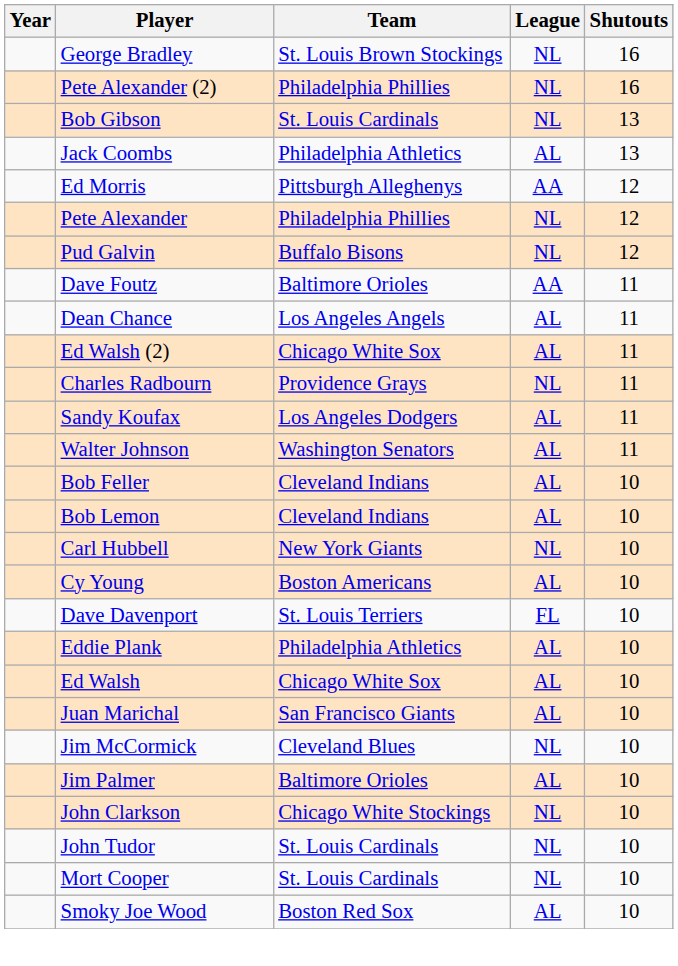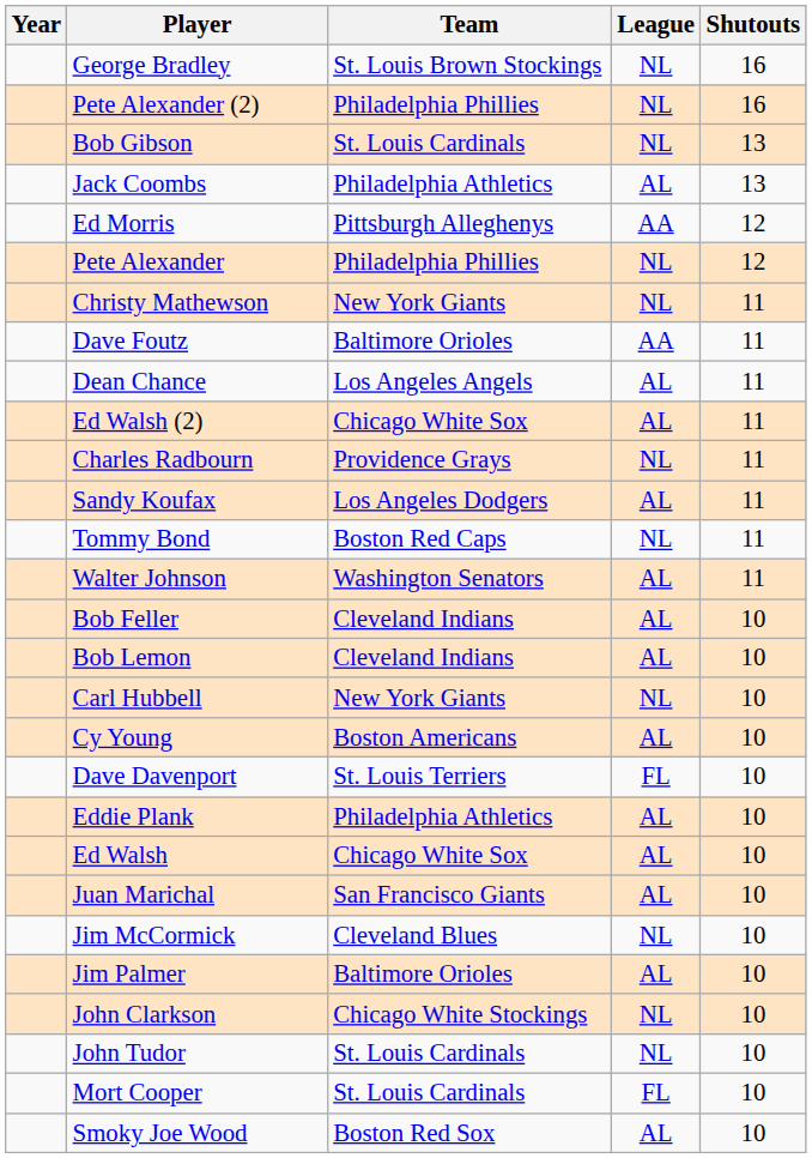 <table class="wikitable sortable">
 <tr>
 <th>Year</th>
 <th>Player</th>
 <th>Team</th>
 <th>League</th>
 <th>Shutouts</th>
 </tr>
 <tr>
 <td></td>
 <td width = "160px"><a href='#'>George Bradley</a></td>
 <td width = "175x"><a href='#'>St. Louis Brown Stockings</a></td>
 <td style="text-align:center;"><a href='#'>NL</a></td>
 <td style="text-align:center;">16</td>
 </tr>
 <tr>
 <td style="background:#FFE4C4"></td>
 <td style="background:#FFE4C4"><a href='#'>Pete Alexander</a> (2)</td>
 <td style="background:#FFE4C4"><a href='#'>Philadelphia Phillies</a></td>
 <td style="text-align:center;background:#FFE4C4"><a href='#'>NL</a></td>
 <td style="text-align:center;background:#FFE4C4">16</td>
 </tr>
 <tr>
 <td style="background:#FFE4C4"></td>
 <td style="background:#FFE4C4"><a href='#'>Bob Gibson</a></td>
 <td style="background:#FFE4C4"><a href='#'>St. Louis Cardinals</a></td>
 <td style="text-align:center;background:#FFE4C4"><a href='#'>NL</a></td>
 <td style="text-align:center;background:#FFE4C4">13</td>
 </tr>
 <tr>
 <td></td>
 <td><a href='#'>Jack Coombs</a></td>
 <td><a href='#'>Philadelphia Athletics</a></td>
 <td style="text-align:center;"><a href='#'>AL</a></td>
 <td style="text-align:center;">13</td>
 </tr>
 <tr>
 <td></td>
 <td><a href='#'>Ed Morris</a></td>
 <td><a href='#'>Pittsburgh Alleghenys</a></td>
 <td style="text-align:center;"><a href='#'>AA</a></td>
 <td style="text-align:center;">12</td>
 </tr>
 <tr>
 <td style="background:#FFE4C4"></td>
 <td style="background:#FFE4C4"><a href='#'>Pete Alexander</a></td>
 <td style="background:#FFE4C4"><a href='#'>Philadelphia Phillies</a></td>
 <td style="text-align:center;background:#FFE4C4"><a href='#'>NL</a></td>
 <td style="text-align:center;background:#FFE4C4">12</td>
 </tr>
 <tr>
 <td style="background:#FFE4C4"></td>
-<td style="background:#FFE4C4"><a href='#'>Pud Galvin</a></td>
-<td style="background:#FFE4C4"><a href='#'>Buffalo Bisons</a></td>
+<td style="background:#FFE4C4"><a href='#'>Christy Mathewson</a></td>
+<td style="background:#FFE4C4"><a href='#'>New York Giants</a></td>
 <td style="text-align:center;background:#FFE4C4"><a href='#'>NL</a></td>
-<td style="text-align:center;background:#FFE4C4">12</td>
+<td style="text-align:center;background:#FFE4C4">11</td>
 </tr>
 <tr>
 <td></td>
 <td><a href='#'>Dave Foutz</a></td>
 <td><a href='#'>Baltimore Orioles</a></td>
 <td style="text-align:center;"><a href='#'>AA</a></td>
 <td style="text-align:center;">11</td>
 </tr>
 <tr>
 <td></td>
 <td><a href='#'>Dean Chance</a></td>
 <td><a href='#'>Los Angeles Angels</a></td>
 <td style="text-align:center;"><a href='#'>AL</a></td>
 <td style="text-align:center;">11</td>
 </tr>
 <tr>
 <td style="background:#FFE4C4"></td>
 <td style="background:#FFE4C4"><a href='#'>Ed Walsh</a> (2)</td>
 <td style="background:#FFE4C4"><a href='#'>Chicago White Sox</a></td>
 <td style="text-align:center;background:#FFE4C4"><a href='#'>AL</a></td>
 <td style="text-align:center;background:#FFE4C4">11</td>
 </tr>
 <tr>
 <td style="background:#FFE4C4"></td>
 <td style="background:#FFE4C4"><a href='#'>Charles Radbourn</a></td>
 <td style="background:#FFE4C4"><a href='#'>Providence Grays</a></td>
 <td style="text-align:center;background:#FFE4C4"><a href='#'>NL</a></td>
 <td style="text-align:center;background:#FFE4C4">11</td>
 </tr>
 <tr>
 <td style="background:#FFE4C4"></td>
 <td style="background:#FFE4C4"><a href='#'>Sandy Koufax</a></td>
 <td style="background:#FFE4C4"><a href='#'>Los Angeles Dodgers</a></td>
 <td style="text-align:center;background:#FFE4C4"><a href='#'>AL</a></td>
 <td style="text-align:center;background:#FFE4C4">11</td>
+</tr>
+<tr>
+<td></td>
+<td><a href='#'>Tommy Bond</a></td>
+<td><a href='#'>Boston Red Caps</a></td>
+<td style="text-align:center;"><a href='#'>NL</a></td>
+<td style="text-align:center;">11</td>
 </tr>
 <tr>
 <td style="background:#FFE4C4"></td>
 <td style="background:#FFE4C4"><a href='#'>Walter Johnson</a></td>
 <td style="background:#FFE4C4"><a href='#'>Washington Senators</a></td>
 <td style="text-align:center;background:#FFE4C4"><a href='#'>AL</a></td>
 <td style="text-align:center;background:#FFE4C4">11</td>
 </tr>
 <tr>
 <td style="background:#FFE4C4"></td>
 <td style="background:#FFE4C4"><a href='#'>Bob Feller</a></td>
 <td style="background:#FFE4C4"><a href='#'>Cleveland Indians</a></td>
 <td style="text-align:center;background:#FFE4C4"><a href='#'>AL</a></td>
 <td style="text-align:center;background:#FFE4C4">10</td>
 </tr>
 <tr>
 <td style="background:#FFE4C4"></td>
 <td style="background:#FFE4C4"><a href='#'>Bob Lemon</a></td>
 <td style="background:#FFE4C4"><a href='#'>Cleveland Indians</a></td>
 <td style="text-align:center;background:#FFE4C4"><a href='#'>AL</a></td>
 <td style="text-align:center;background:#FFE4C4">10</td>
 </tr>
 <tr>
 <td style="background:#FFE4C4"></td>
 <td style="background:#FFE4C4"><a href='#'>Carl Hubbell</a></td>
 <td style="background:#FFE4C4"><a href='#'>New York Giants</a></td>
 <td style="text-align:center;background:#FFE4C4"><a href='#'>NL</a></td>
 <td style="text-align:center;background:#FFE4C4">10</td>
 </tr>
 <tr>
 <td style="background:#FFE4C4"></td>
 <td style="background:#FFE4C4"><a href='#'>Cy Young</a></td>
 <td style="background:#FFE4C4"><a href='#'>Boston Americans</a></td>
 <td style="text-align:center;background:#FFE4C4"><a href='#'>AL</a></td>
 <td style="text-align:center;background:#FFE4C4">10</td>
 </tr>
 <tr>
 <td></td>
 <td><a href='#'>Dave Davenport</a></td>
 <td><a href='#'>St. Louis Terriers</a></td>
 <td style="text-align:center;"><a href='#'>FL</a></td>
 <td style="text-align:center;">10</td>
 </tr>
 <tr>
 <td style="background:#FFE4C4"></td>
 <td style="background:#FFE4C4"><a href='#'>Eddie Plank</a></td>
 <td style="background:#FFE4C4"><a href='#'>Philadelphia Athletics</a></td>
 <td style="text-align:center;background:#FFE4C4"><a href='#'>AL</a></td>
 <td style="text-align:center;background:#FFE4C4">10</td>
 </tr>
 <tr>
 <td style="background:#FFE4C4"></td>
 <td style="background:#FFE4C4"><a href='#'>Ed Walsh</a></td>
 <td style="background:#FFE4C4"><a href='#'>Chicago White Sox</a></td>
 <td style="text-align:center;background:#FFE4C4"><a href='#'>AL</a></td>
 <td style="text-align:center;background:#FFE4C4">10</td>
 </tr>
 <tr>
 <td style="background:#FFE4C4"></td>
 <td style="background:#FFE4C4"><a href='#'>Juan Marichal</a></td>
 <td style="background:#FFE4C4"><a href='#'>San Francisco Giants</a></td>
 <td style="text-align:center;background:#FFE4C4"><a href='#'>AL</a></td>
 <td style="text-align:center;background:#FFE4C4">10</td>
 </tr>
 <tr>
 <td></td>
 <td><a href='#'>Jim McCormick</a></td>
 <td><a href='#'>Cleveland Blues</a></td>
 <td style="text-align:center;"><a href='#'>NL</a></td>
 <td style="text-align:center;">10</td>
 </tr>
 <tr>
 <td style="background:#FFE4C4"></td>
 <td style="background:#FFE4C4"><a href='#'>Jim Palmer</a></td>
 <td style="background:#FFE4C4"><a href='#'>Baltimore Orioles</a></td>
 <td style="text-align:center;background:#FFE4C4"><a href='#'>AL</a></td>
 <td style="text-align:center;background:#FFE4C4">10</td>
 </tr>
 <tr>
 <td style="background:#FFE4C4"></td>
 <td style="background:#FFE4C4"><a href='#'>John Clarkson</a></td>
 <td style="background:#FFE4C4"><a href='#'>Chicago White Stockings</a></td>
 <td style="text-align:center;background:#FFE4C4"><a href='#'>NL</a></td>
 <td style="text-align:center;background:#FFE4C4">10</td>
 </tr>
 <tr>
 <td></td>
 <td><a href='#'>John Tudor</a></td>
 <td><a href='#'>St. Louis Cardinals</a></td>
 <td style="text-align:center;"><a href='#'>NL</a></td>
 <td style="text-align:center;">10</td>
 </tr>
 <tr>
 <td></td>
 <td><a href='#'>Mort Cooper</a></td>
 <td><a href='#'>St. Louis Cardinals</a></td>
-<td style="text-align:center;"><a href='#'>NL</a></td>
+<td style="text-align:center;"><a href='#'>FL</a></td>
 <td style="text-align:center;">10</td>
 </tr>
 <tr>
 <td></td>
 <td><a href='#'>Smoky Joe Wood</a></td>
 <td><a href='#'>Boston Red Sox</a></td>
 <td style="text-align:center;"><a href='#'>AL</a></td>
 <td style="text-align:center;">10</td>
 </tr>
 </table>
